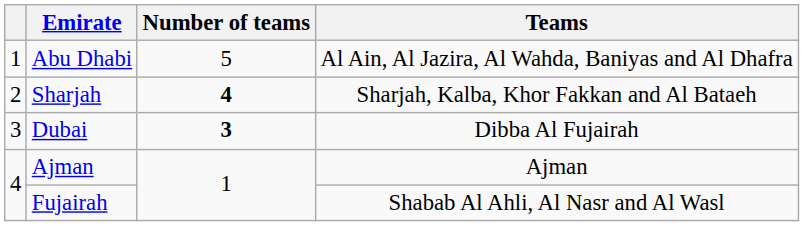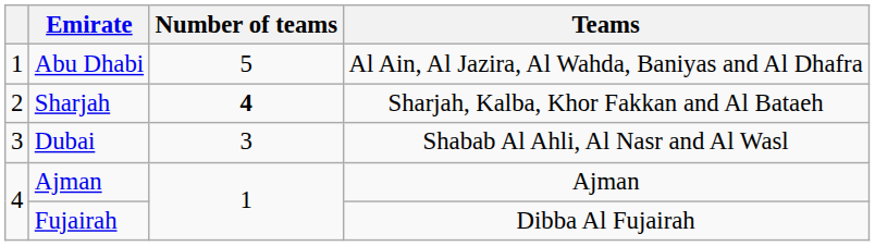 <table class="wikitable">
 <tr>
 <th></th>
 <th><a href='#'>Emirate</a></th>
 <th>Number of teams</th>
 <th>Teams</th>
 </tr>
 <tr>
 <td>1</td>
 <td> <a href='#'>Abu Dhabi</a></td>
 <td align=center>5</td>
 <td align=center>Al Ain, Al Jazira, Al Wahda, Baniyas and Al Dhafra</td>
 </tr>
 <tr>
 <td>2</td>
 <td> <a href='#'>Sharjah</a></td>
 <td align=center><strong>4</strong></td>
 <td align=center>Sharjah, Kalba, Khor Fakkan and Al Bataeh</td>
 </tr>
 <tr>
 <td>3</td>
 <td> <a href='#'>Dubai</a></td>
-<td align=center><strong>3</strong></td>
-<td align=center>Dibba Al Fujairah</td>
+<td align=center>3</td>
+<td align=center>Shabab Al Ahli, Al Nasr and Al Wasl</td>
 </tr>
 <tr>
 <td rowspan="3">4</td>
 <td> <a href='#'>Ajman</a></td>
 <td rowspan="3" align=center>1</td>
 <td align=center>Ajman</td>
 </tr>
 <tr>
 <td> <a href='#'>Fujairah</a></td>
-<td align=center>Shabab Al Ahli, Al Nasr and Al Wasl</td>
+<td align=center>Dibba Al Fujairah</td>
 </tr>
 </table>
